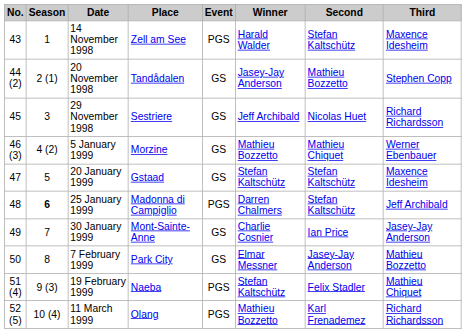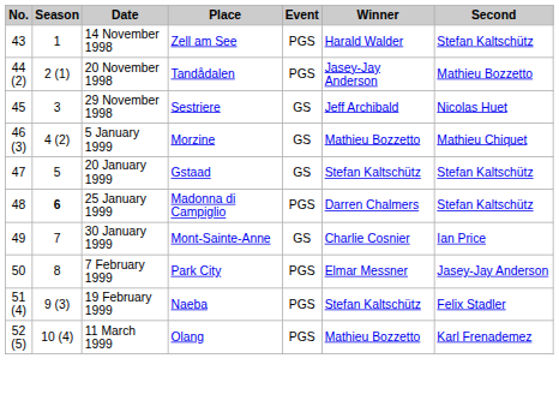 <table class="wikitable plainrowheaders" style="background:#fff; font-size:86%; border:grey solid 1px; border-collapse:collapse;">
 <tr style="background:#ccc; text-align:center;">
 <th scope="col" style="background:#ccc; width:25px;">No.</th>
 <th scope="col" style="background:#ccc; width:30px;">Season</th>
 <th scope="col" style="background:#ccc; width:120px;">Date</th>
 <th scope="col" style="background:#ccc; width:180px;">Place</th>
 <th scope="col" style="background:#ccc; width:15px;">Event</th>
 <th scope="col" style="background:#ccc; width:185px;">Winner</th>
 <th scope="col" style="background:#ccc; width:185px;">Second</th>
-<th scope="col" style="background:#ccc; width:185px;">Third</th>
 </tr>
 <tr>
 <td align=center>43</td>
 <td align=center>1</td>
 <td>14 November 1998</td>
 <td> <a href='#'>Zell am See</a></td>
 <td align=center>PGS</td>
 <td> <a href='#'>Harald Walder</a></td>
 <td> <a href='#'>Stefan Kaltschütz</a></td>
-<td> <a href='#'>Maxence Idesheim</a></td>
 </tr>
 <tr>
 <td align=center>44 (2)</td>
 <td align=center>2 (1)</td>
 <td>20 November 1998</td>
 <td> <a href='#'>Tandådalen</a></td>
-<td align=center>GS</td>
+<td align=center>PGS</td>
 <td> <a href='#'>Jasey-Jay Anderson</a></td>
 <td> <a href='#'>Mathieu Bozzetto</a></td>
-<td> <a href='#'>Stephen Copp</a></td>
 </tr>
 <tr>
 <td align=center>45</td>
 <td align=center>3</td>
 <td>29 November 1998</td>
 <td> <a href='#'>Sestriere</a></td>
 <td align=center>GS</td>
 <td> <a href='#'>Jeff Archibald</a></td>
 <td> <a href='#'>Nicolas Huet</a></td>
-<td> <a href='#'>Richard Richardsson</a></td>
 </tr>
 <tr>
 <td align=center>46 (3)</td>
 <td align=center>4 (2)</td>
 <td>5 January 1999</td>
 <td> <a href='#'>Morzine</a></td>
 <td align=center>GS</td>
 <td> <a href='#'>Mathieu Bozzetto</a></td>
 <td> <a href='#'>Mathieu Chiquet</a></td>
-<td> <a href='#'>Werner Ebenbauer</a></td>
 </tr>
 <tr>
 <td align=center>47</td>
 <td align=center>5</td>
 <td>20 January 1999</td>
 <td> <a href='#'>Gstaad</a></td>
 <td align=center>GS</td>
 <td> <a href='#'>Stefan Kaltschütz</a></td>
 <td> <a href='#'>Stefan Kaltschütz</a></td>
-<td> <a href='#'>Maxence Idesheim</a></td>
 </tr>
 <tr>
 <td align=center>48</td>
 <td align=center><strong>6</strong></td>
 <td>25 January 1999</td>
 <td> <a href='#'>Madonna di Campiglio</a></td>
 <td align=center>PGS</td>
 <td> <a href='#'>Darren Chalmers</a></td>
 <td> <a href='#'>Stefan Kaltschütz</a></td>
-<td> <a href='#'>Jeff Archibald</a></td>
 </tr>
 <tr>
 <td align=center>49</td>
 <td align=center>7</td>
 <td>30 January 1999</td>
 <td> <a href='#'>Mont-Sainte-Anne</a></td>
 <td align=center>GS</td>
 <td> <a href='#'>Charlie Cosnier</a></td>
 <td> <a href='#'>Ian Price</a></td>
-<td> <a href='#'>Jasey-Jay Anderson</a></td>
 </tr>
 <tr>
 <td align=center>50</td>
 <td align=center>8</td>
 <td>7 February 1999</td>
 <td> <a href='#'>Park City</a></td>
-<td align=center>GS</td>
+<td align=center>PGS</td>
 <td> <a href='#'>Elmar Messner</a></td>
 <td> <a href='#'>Jasey-Jay Anderson</a></td>
-<td> <a href='#'>Mathieu Bozzetto</a></td>
 </tr>
 <tr>
 <td align=center>51 (4)</td>
 <td align=center>9 (3)</td>
 <td>19 February 1999</td>
 <td> <a href='#'>Naeba</a></td>
 <td align=center>PGS</td>
 <td> <a href='#'>Stefan Kaltschütz</a></td>
 <td> <a href='#'>Felix Stadler</a></td>
-<td> <a href='#'>Mathieu Chiquet</a></td>
 </tr>
 <tr>
 <td align=center>52 (5)</td>
 <td align=center>10 (4)</td>
 <td>11 March 1999</td>
 <td> <a href='#'>Olang</a></td>
 <td align=center>PGS</td>
 <td> <a href='#'>Mathieu Bozzetto</a></td>
 <td> <a href='#'>Karl Frenademez</a></td>
-<td> <a href='#'>Richard Richardsson</a></td>
 </tr>
 </table>
